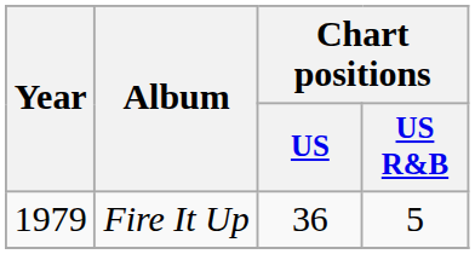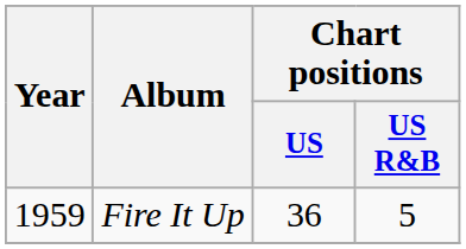 <table class="wikitable" style="text-align:center;">
 <tr>
 <th rowspan="2">Year</th>
 <th rowspan="2">Album</th>
 <th colspan="2">Chart positions</th>
 </tr>
 <tr style="font-size:smaller;">
 <th width="40"><a href='#'>US</a></th>
 <th width="40"><a href='#'>US<br>R&B</a></th>
 </tr>
 <tr>
-<td rowspan="1">1979</td>
+<td rowspan="1">1959</td>
 <td align="left"><em>Fire It Up</em></td>
 <td>36</td>
 <td>5</td>
 </tr>
 <tr>
 </tr>
 </table>
